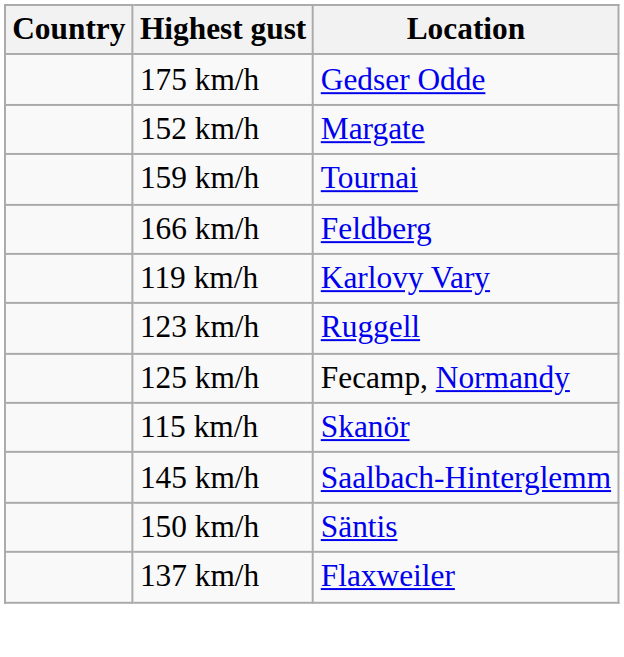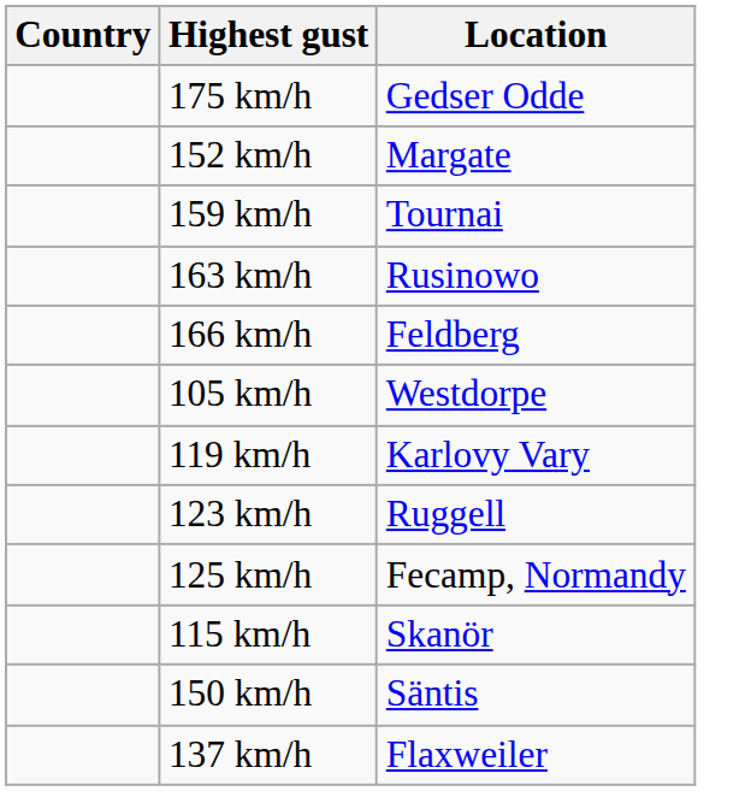 <table class="wikitable sortable">
 <tr>
 <th>Country</th>
 <th>Highest gust</th>
 <th>Location</th>
 </tr>
 <tr>
 <td></td>
 <td>175 km/h</td>
 <td><a href='#'>Gedser Odde</a></td>
 </tr>
 <tr>
 <td></td>
 <td>152 km/h</td>
 <td><a href='#'>Margate</a></td>
 </tr>
 <tr>
 <td></td>
 <td>159 km/h</td>
 <td><a href='#'>Tournai</a></td>
 </tr>
 <tr>
 <td></td>
+<td>163 km/h</td>
+<td><a href='#'>Rusinowo</a></td>
+</tr>
+<tr>
+<td></td>
 <td>166 km/h</td>
 <td><a href='#'>Feldberg</a></td>
+</tr>
+<tr>
+<td></td>
+<td>105 km/h</td>
+<td><a href='#'>Westdorpe</a></td>
 </tr>
 <tr>
 <td></td>
 <td>119 km/h</td>
 <td><a href='#'>Karlovy Vary</a></td>
 </tr>
 <tr>
 <td></td>
 <td>123 km/h</td>
 <td><a href='#'>Ruggell</a></td>
 </tr>
 <tr>
 <td></td>
 <td>125 km/h</td>
 <td>Fecamp, <a href='#'>Normandy</a></td>
 </tr>
 <tr>
 <td></td>
 <td>115 km/h</td>
 <td><a href='#'>Skanör</a></td>
 </tr>
 <tr>
 <td></td>
-<td>145 km/h</td>
-<td><a href='#'>Saalbach-Hinterglemm</a></td>
-</tr>
-<tr>
-<td></td>
 <td>150 km/h</td>
 <td><a href='#'>Säntis</a></td>
 </tr>
 <tr>
 <td></td>
 <td>137 km/h</td>
 <td><a href='#'>Flaxweiler</a></td>
 </tr>
 </table>
